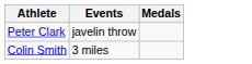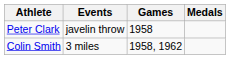 <table class="wikitable">
 <tr>
 <th>Athlete</th>
 <th>Events</th>
+<th>Games</th>
 <th>Medals</th>
 </tr>
 <tr>
 <td><a href='#'>Peter Clark</a></td>
 <td>javelin throw</td>
+<td>1958</td>
 <td></td>
 </tr>
 <tr>
 <td><a href='#'>Colin Smith</a></td>
 <td>3 miles</td>
+<td>1958, 1962</td>
 <td></td>
 </tr>
 </table>
